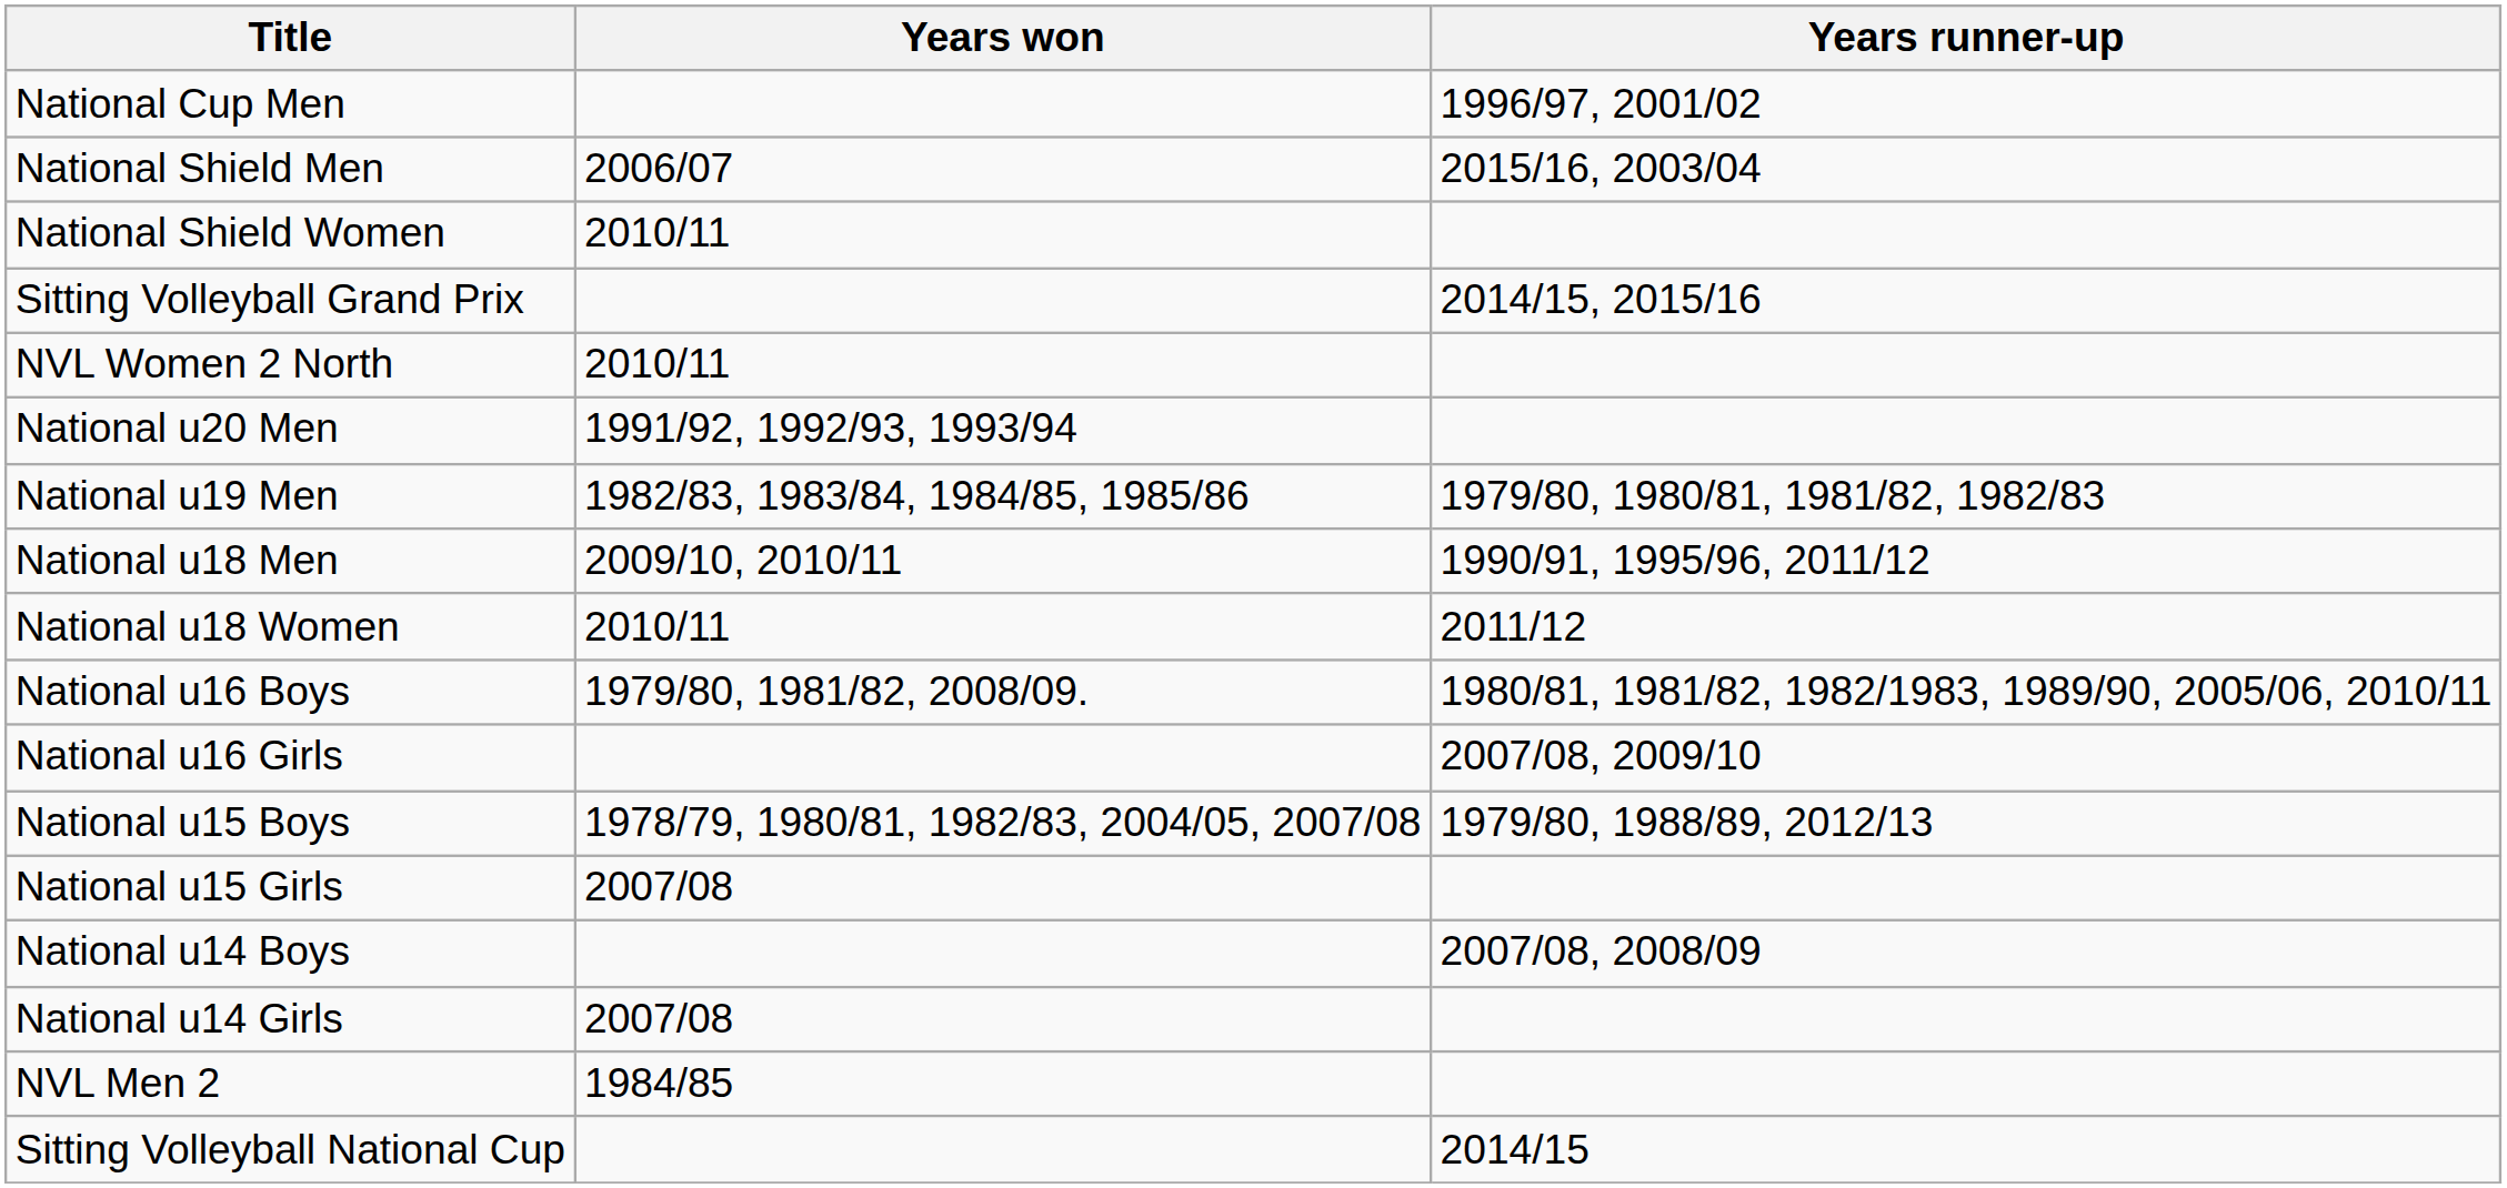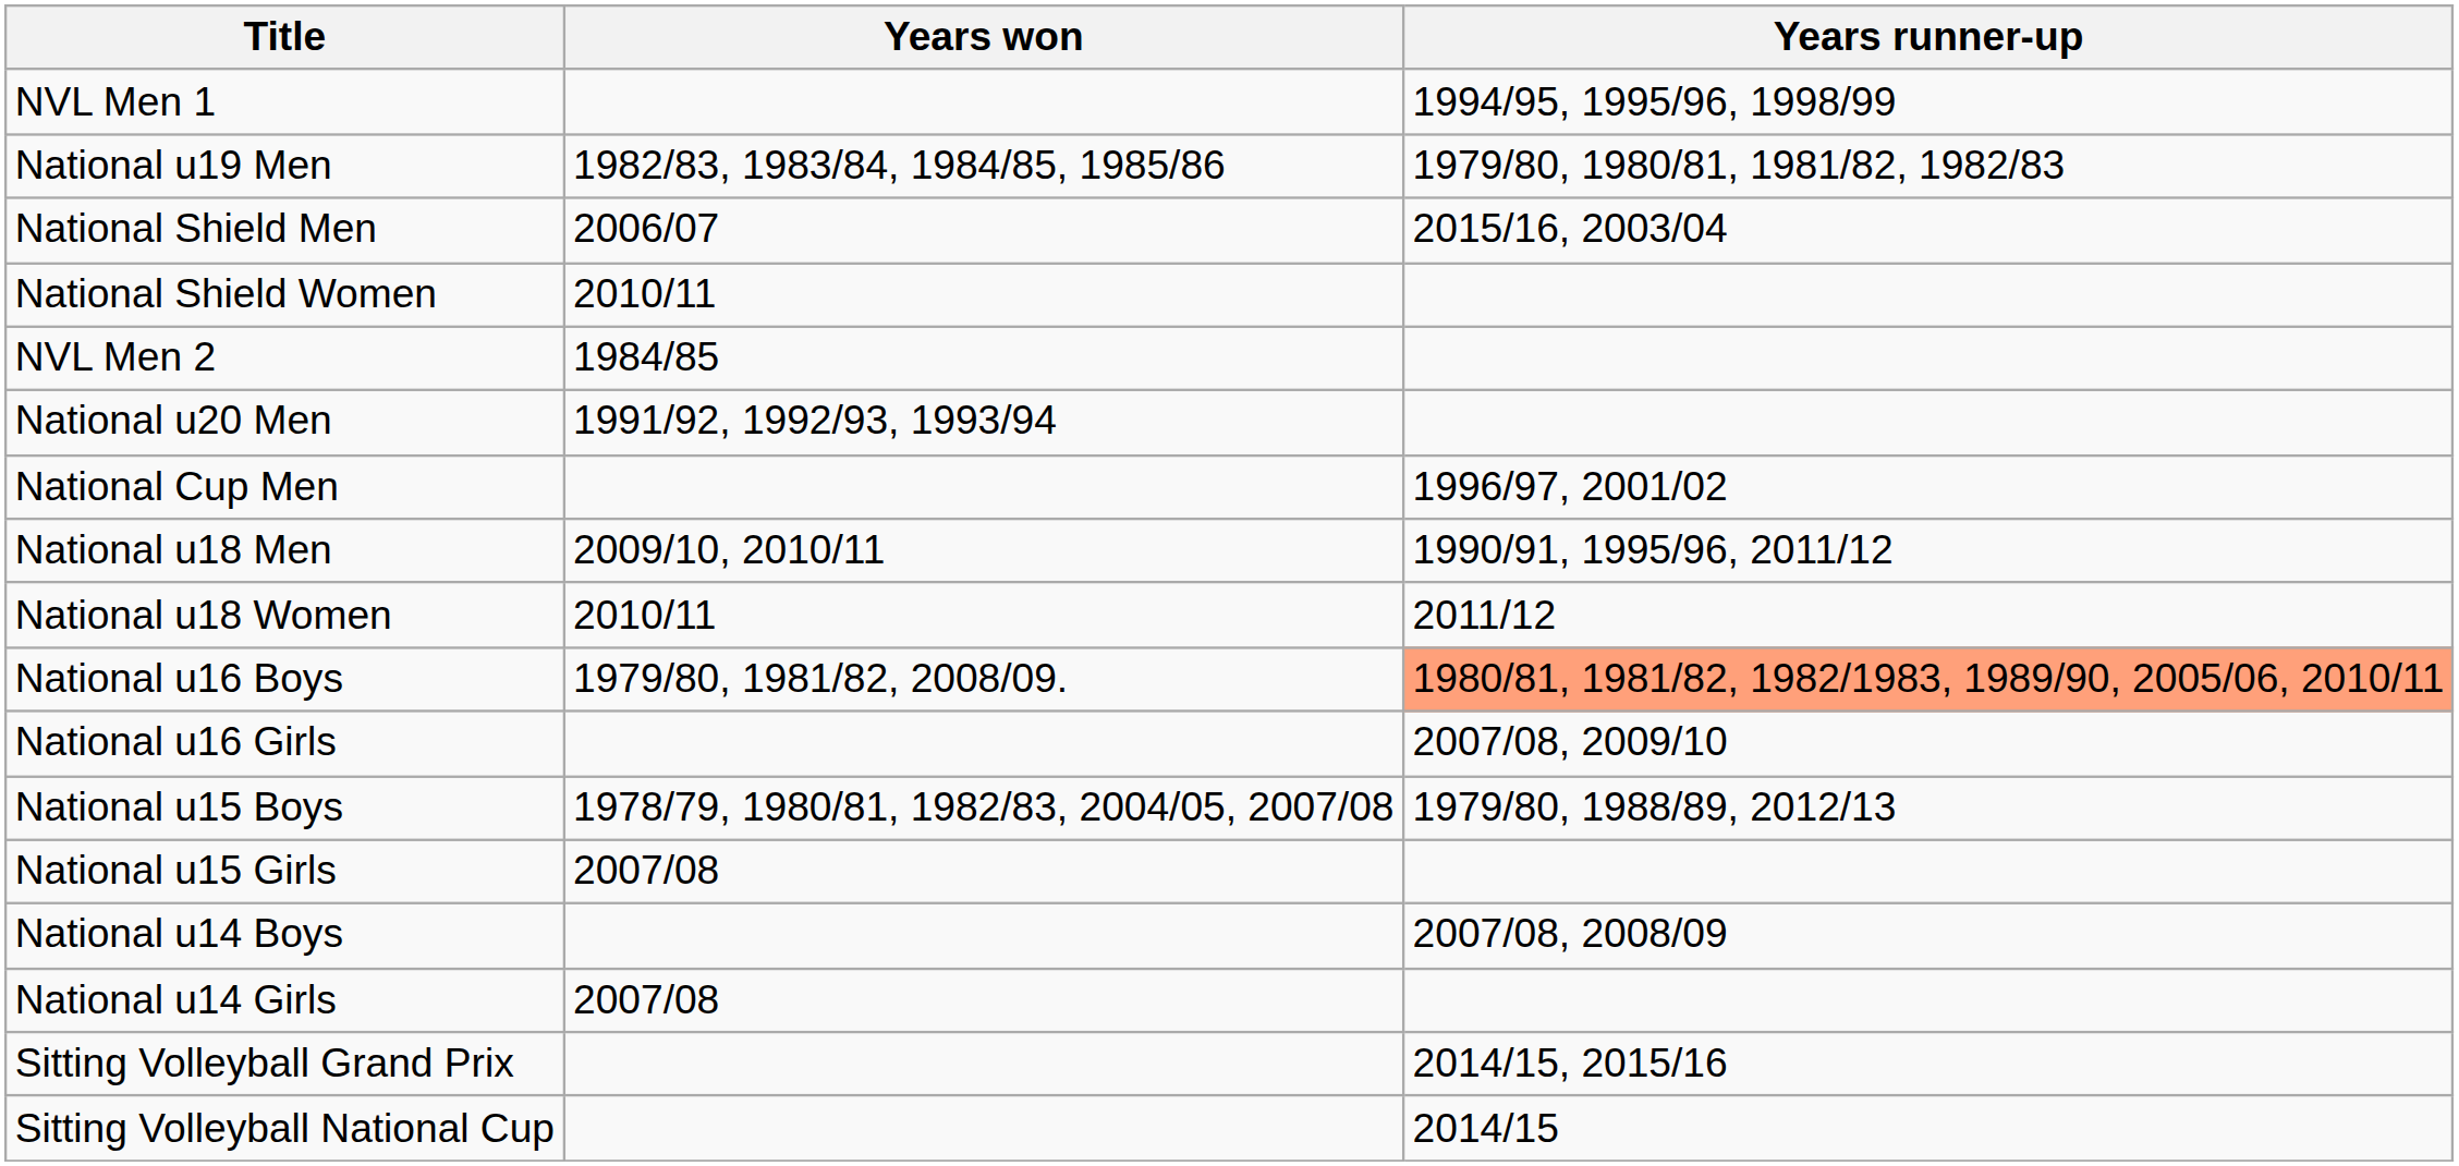 <table class="wikitable">
 <tr>
 <th>Title</th>
 <th>Years won</th>
 <th>Years runner-up</th>
 </tr>
 <tr>
-<td>National Cup Men</td>
+<td>NVL Men 1</td>
 <td></td>
-<td>1996/97, 2001/02</td>
+<td>1994/95, 1995/96, 1998/99</td>
+</tr>
+<tr>
+<td>National u19 Men</td>
+<td>1982/83, 1983/84, 1984/85, 1985/86</td>
+<td>1979/80, 1980/81, 1981/82, 1982/83</td>
 </tr>
 <tr>
 <td>National Shield Men</td>
 <td>2006/07</td>
 <td>2015/16, 2003/04</td>
 </tr>
 <tr>
 <td>National Shield Women</td>
 <td>2010/11</td>
 <td></td>
 </tr>
 <tr>
-<td>Sitting Volleyball Grand Prix</td>
-<td></td>
-<td>2014/15, 2015/16</td>
-</tr>
-<tr>
-<td>NVL Women 2 North</td>
-<td>2010/11</td>
+<td>NVL Men 2</td>
+<td>1984/85</td>
 <td></td>
 </tr>
 <tr>
 <td>National u20 Men</td>
 <td>1991/92, 1992/93, 1993/94</td>
 <td></td>
 </tr>
 <tr>
-<td>National u19 Men</td>
-<td>1982/83, 1983/84, 1984/85, 1985/86</td>
-<td>1979/80, 1980/81, 1981/82, 1982/83</td>
+<td>National Cup Men</td>
+<td></td>
+<td>1996/97, 2001/02</td>
 </tr>
 <tr>
 <td>National u18 Men</td>
 <td>2009/10, 2010/11</td>
 <td>1990/91, 1995/96, 2011/12</td>
 </tr>
 <tr>
 <td>National u18 Women</td>
 <td>2010/11</td>
 <td>2011/12</td>
 </tr>
 <tr>
 <td>National u16 Boys</td>
 <td>1979/80, 1981/82, 2008/09.</td>
-<td>1980/81, 1981/82, 1982/1983, 1989/90, 2005/06, 2010/11</td>
+<td style="background: lightsalmon;">1980/81, 1981/82, 1982/1983, 1989/90, 2005/06, 2010/11</td>
 </tr>
 <tr>
 <td>National u16 Girls</td>
 <td></td>
 <td>2007/08, 2009/10</td>
 </tr>
 <tr>
 <td>National u15 Boys</td>
 <td>1978/79, 1980/81, 1982/83, 2004/05, 2007/08</td>
 <td>1979/80, 1988/89, 2012/13</td>
 </tr>
 <tr>
 <td>National u15 Girls</td>
 <td>2007/08</td>
 <td></td>
 </tr>
 <tr>
 <td>National u14 Boys</td>
 <td></td>
 <td>2007/08, 2008/09</td>
 </tr>
 <tr>
 <td>National u14 Girls</td>
 <td>2007/08</td>
 <td></td>
 </tr>
 <tr>
-<td>NVL Men 2</td>
-<td>1984/85</td>
+<td>Sitting Volleyball Grand Prix</td>
 <td></td>
+<td>2014/15, 2015/16</td>
 </tr>
 <tr>
 <td>Sitting Volleyball National Cup</td>
 <td></td>
 <td>2014/15</td>
 </tr>
 </table>
